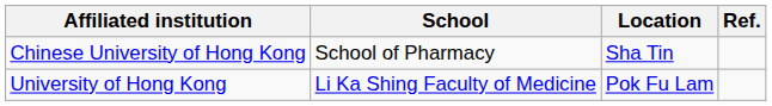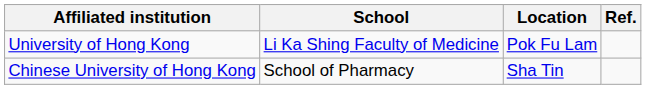 <table class="wikitable sortable">
 <tr>
 <th>Affiliated institution</th>
 <th>School</th>
 <th>Location</th>
 <th>Ref.</th>
 </tr>
 <tr>
+<td><a href='#'>University of Hong Kong</a></td>
+<td><a href='#'>Li Ka Shing Faculty of Medicine</a></td>
+<td><a href='#'>Pok Fu Lam</a></td>
+<td></td>
+</tr>
+<tr>
 <td><a href='#'>Chinese University of Hong Kong</a></td>
 <td>School of Pharmacy</td>
 <td><a href='#'>Sha Tin</a></td>
 <td></td>
 </tr>
-<tr>
-<td><a href='#'>University of Hong Kong</a></td>
-<td><a href='#'>Li Ka Shing Faculty of Medicine</a></td>
-<td><a href='#'>Pok Fu Lam</a></td>
-<td></td>
-</tr>
 </table>
